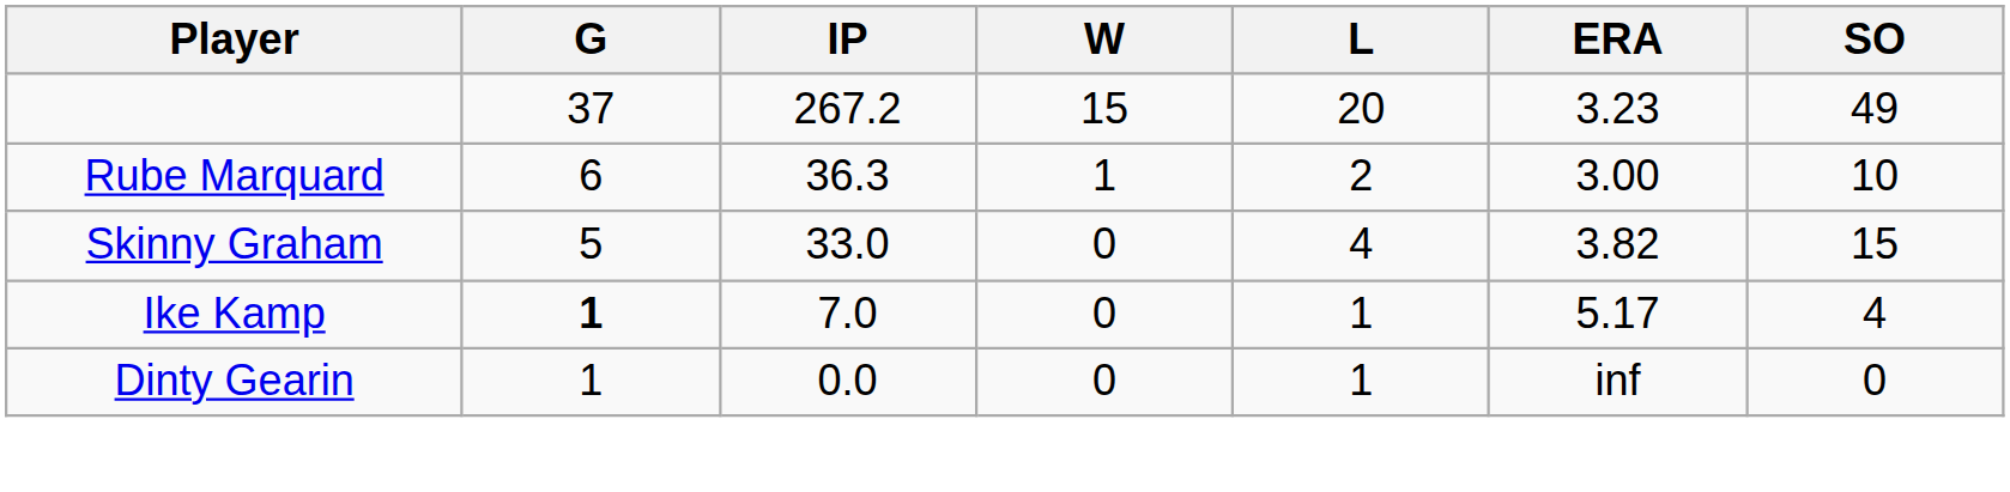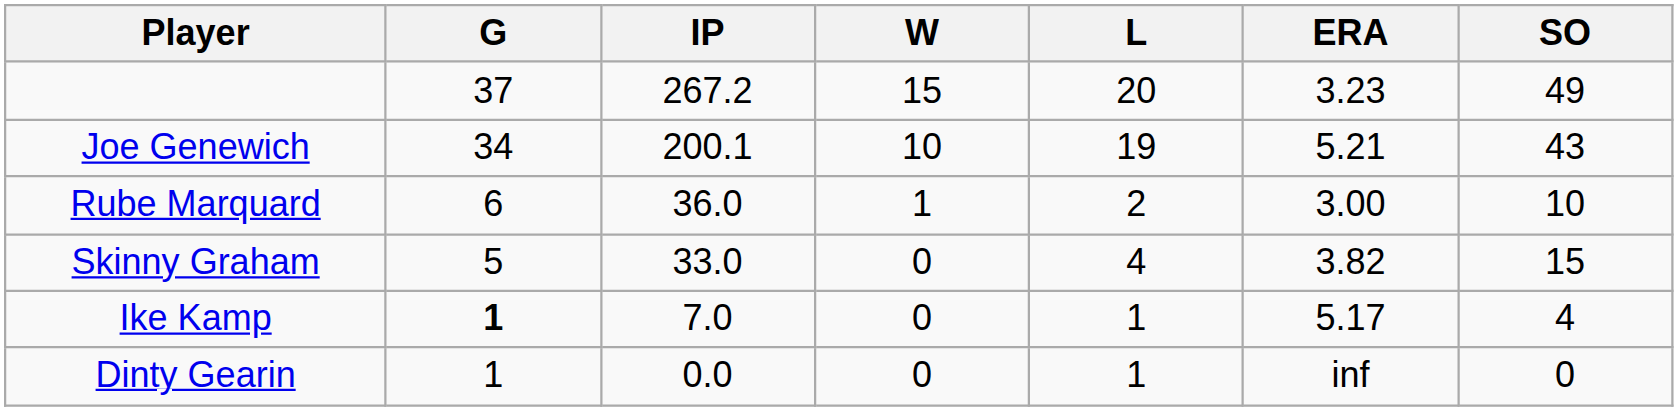 <table class="wikitable sortable">
 <tr>
 <th bgcolor="#DDDDFF" width="16%">Player</th>
 <th bgcolor="#DDDDFF" width="9%">G</th>
 <th bgcolor="#DDDDFF" width="9%">IP</th>
 <th bgcolor="#DDDDFF" width="9%">W</th>
 <th bgcolor="#DDDDFF" width="9%">L</th>
 <th bgcolor="#DDDDFF" width="9%">ERA</th>
 <th bgcolor="#DDDDFF" width="9%">SO</th>
 </tr>
 <tr align="center">
 <td></td>
 <td>37</td>
 <td>267.2</td>
 <td>15</td>
 <td>20</td>
 <td>3.23</td>
 <td>49</td>
 </tr>
+<tr align="center">
+<td><a href='#'>Joe Genewich</a></td>
+<td>34</td>
+<td>200.1</td>
+<td>10</td>
+<td>19</td>
+<td>5.21</td>
+<td>43</td>
+</tr>
 <tr align=center>
 <td><a href='#'>Rube Marquard</a></td>
 <td>6</td>
-<td>36.3</td>
+<td>36.0</td>
 <td>1</td>
 <td>2</td>
 <td>3.00</td>
 <td>10</td>
 </tr>
 <tr align=center>
 <td><a href='#'>Skinny Graham</a></td>
 <td>5</td>
 <td>33.0</td>
 <td>0</td>
 <td>4</td>
 <td>3.82</td>
 <td>15</td>
 </tr>
 <tr align=center>
 <td><a href='#'>Ike Kamp</a></td>
 <td><strong>1</strong></td>
 <td>7.0</td>
 <td>0</td>
 <td>1</td>
 <td>5.17</td>
 <td>4</td>
 </tr>
 <tr align=center>
 <td><a href='#'>Dinty Gearin</a></td>
 <td>1</td>
 <td>0.0</td>
 <td>0</td>
 <td>1</td>
 <td>inf</td>
 <td>0</td>
 </tr>
 </table>
